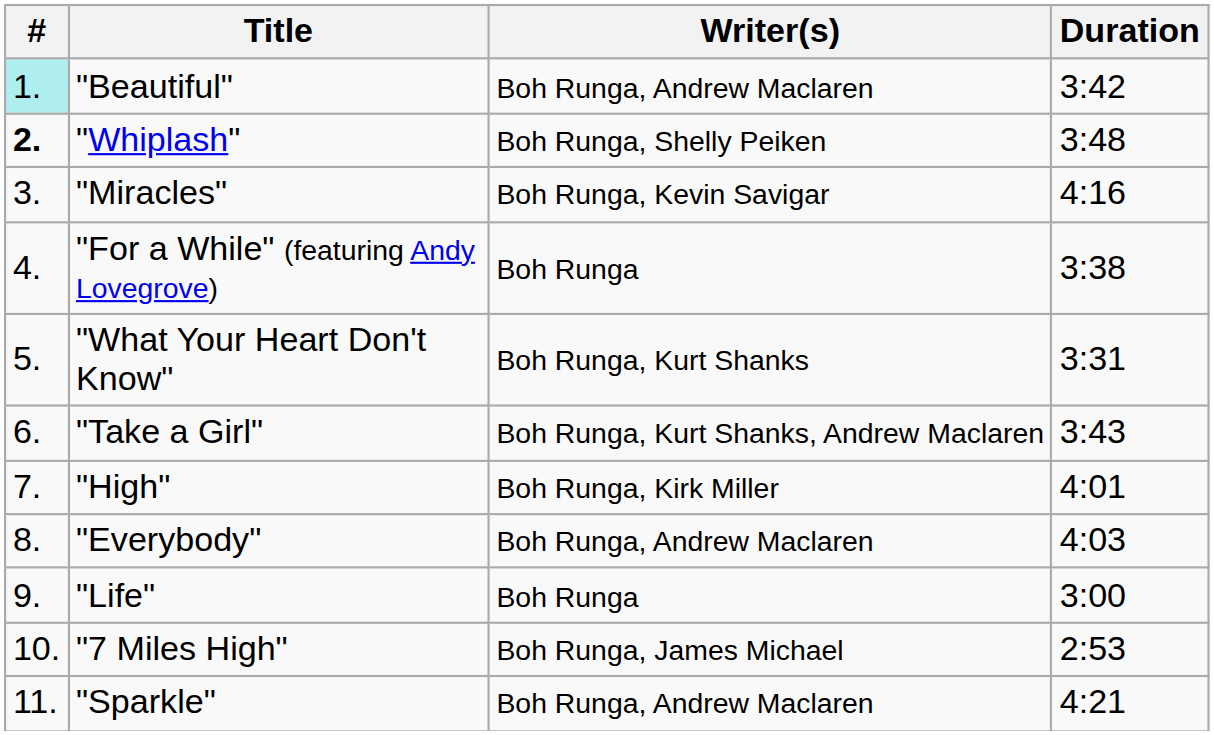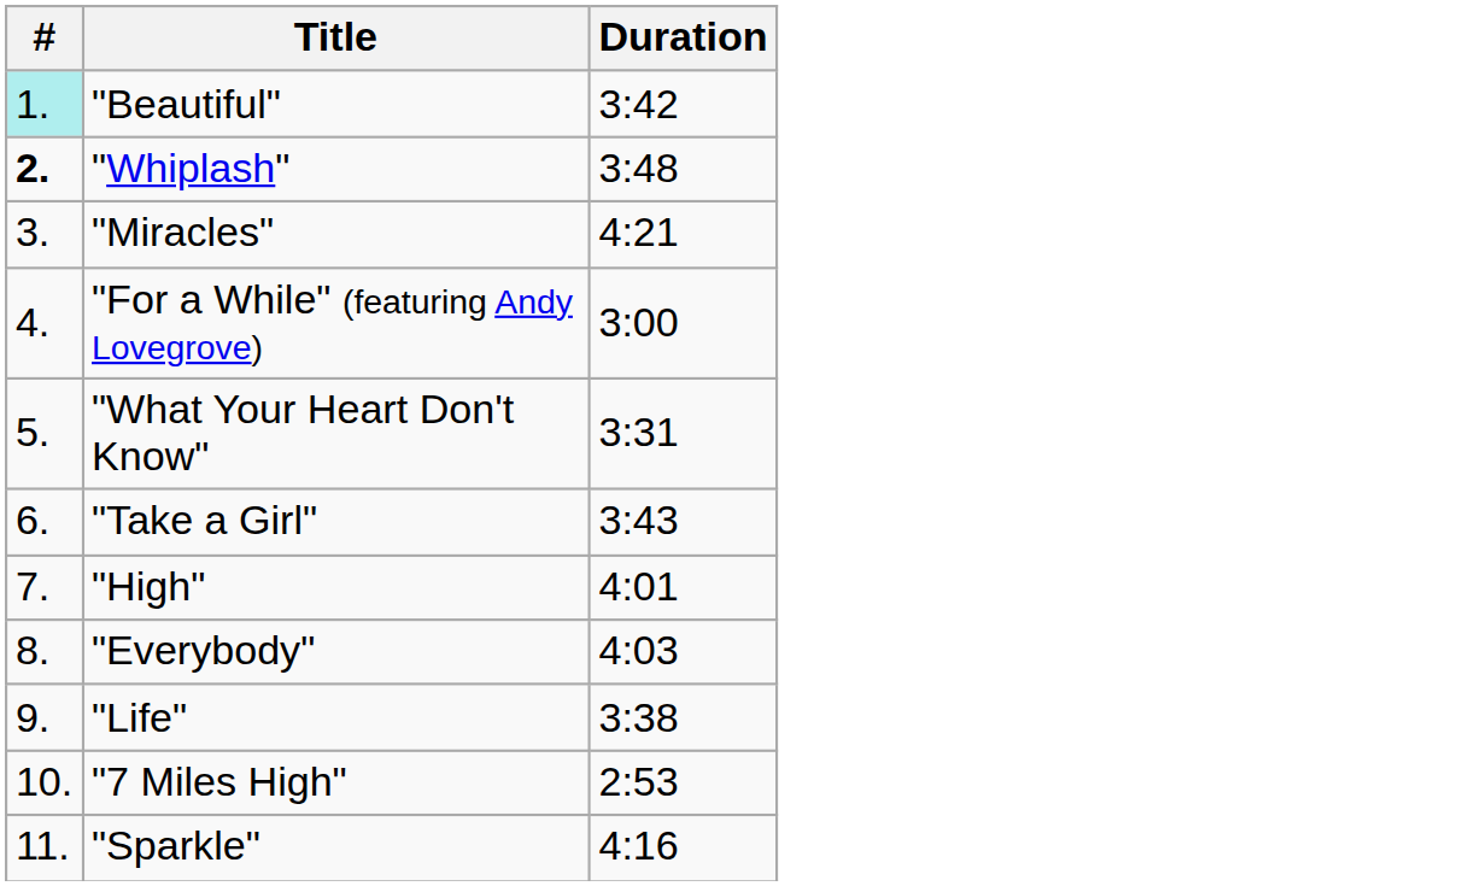 <table class="wikitable">
 <tr>
 <th>#</th>
 <th width="190">Title</th>
-<th>Writer(s)</th>
 <th>Duration</th>
 </tr>
 <tr>
 <td style="background: paleturquoise;">1.</td>
 <td>"Beautiful"</td>
-<td><small>Boh Runga, Andrew Maclaren</small></td>
 <td>3:42</td>
 </tr>
 <tr>
 <td><strong>2.</strong></td>
 <td>"<a href='#'>Whiplash</a>"</td>
-<td><small>Boh Runga, Shelly Peiken</small></td>
 <td>3:48</td>
 </tr>
 <tr>
 <td>3.</td>
 <td>"Miracles"</td>
-<td><small>Boh Runga, Kevin Savigar</small></td>
-<td>4:16</td>
+<td>4:21</td>
 </tr>
 <tr>
 <td>4.</td>
 <td>"For a While" <small>(featuring <a href='#'>Andy Lovegrove</a>)</small></td>
-<td><small>Boh Runga</small></td>
-<td>3:38</td>
+<td>3:00</td>
 </tr>
 <tr>
 <td>5.</td>
 <td>"What Your Heart Don't Know"</td>
-<td><small>Boh Runga, Kurt Shanks</small></td>
 <td>3:31</td>
 </tr>
 <tr>
 <td>6.</td>
 <td>"Take a Girl"</td>
-<td><small>Boh Runga, Kurt Shanks, Andrew Maclaren</small></td>
 <td>3:43</td>
 </tr>
 <tr>
 <td>7.</td>
 <td>"High"</td>
-<td><small>Boh Runga, Kirk Miller</small></td>
 <td>4:01</td>
 </tr>
 <tr>
 <td>8.</td>
 <td>"Everybody"</td>
-<td><small>Boh Runga, Andrew Maclaren</small></td>
 <td>4:03</td>
 </tr>
 <tr>
 <td>9.</td>
 <td>"Life"</td>
-<td><small>Boh Runga</small></td>
-<td>3:00</td>
+<td>3:38</td>
 </tr>
 <tr>
 <td>10.</td>
 <td>"7 Miles High"</td>
-<td><small>Boh Runga, James Michael</small></td>
 <td>2:53</td>
 </tr>
 <tr>
 <td>11.</td>
 <td>"Sparkle"</td>
-<td><small>Boh Runga, Andrew Maclaren</small></td>
-<td>4:21</td>
+<td>4:16</td>
 </tr>
 </table>
